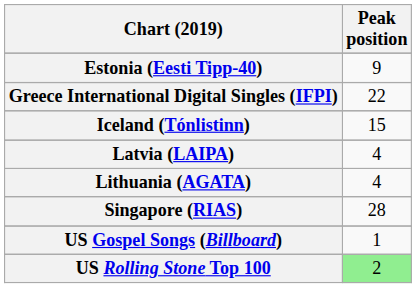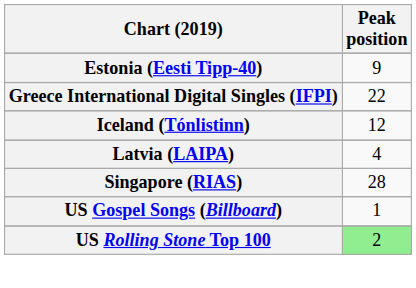 <table class="wikitable sortable plainrowheaders" style="text-align:center">
 <tr>
 <th scope="col">Chart (2019)</th>
 <th scope="col">Peak<br>position</th>
 </tr>
 <tr>
 </tr>
 <tr>
 </tr>
 <tr>
 </tr>
 <tr>
 </tr>
 <tr>
 </tr>
 <tr>
 </tr>
 <tr>
 </tr>
 <tr>
 </tr>
 <tr>
 <th scope="row">Estonia (<a href='#'>Eesti Tipp-40</a>)</th>
 <td>9</td>
 </tr>
 <tr>
 </tr>
 <tr>
 <th scope="row">Greece International Digital Singles (<a href='#'>IFPI</a>)</th>
 <td>22</td>
 </tr>
 <tr>
 </tr>
 <tr>
 <th scope="row">Iceland (<a href='#'>Tónlistinn</a>)</th>
-<td>15</td>
+<td>12</td>
 </tr>
 <tr>
 </tr>
 <tr>
 </tr>
 <tr>
 <th scope="row">Latvia (<a href='#'>LAIPA</a>)</th>
-<td>4</td>
-</tr>
-<tr>
-<th scope="row">Lithuania (<a href='#'>AGATA</a>)</th>
 <td>4</td>
 </tr>
 <tr>
 </tr>
 <tr>
 </tr>
 <tr>
 </tr>
 <tr>
 </tr>
 <tr>
 <th scope="row">Singapore (<a href='#'>RIAS</a>)</th>
 <td>28</td>
 </tr>
 <tr>
 </tr>
 <tr>
 </tr>
 <tr>
 </tr>
 <tr>
 </tr>
 <tr>
 </tr>
 <tr>
 </tr>
 <tr>
 </tr>
 <tr>
 <th scope="row">US <a href='#'>Gospel Songs</a> (<em><a href='#'>Billboard</a></em>)</th>
 <td>1</td>
 </tr>
 <tr>
 </tr>
 <tr>
 </tr>
 <tr>
 <th scope="row">US <a href='#'><em>Rolling Stone</em> Top 100</a></th>
 <td style="background: lightgreen;">2</td>
 </tr>
 </table>
